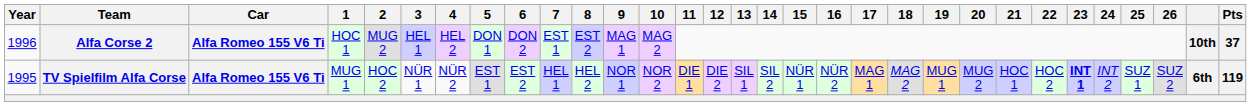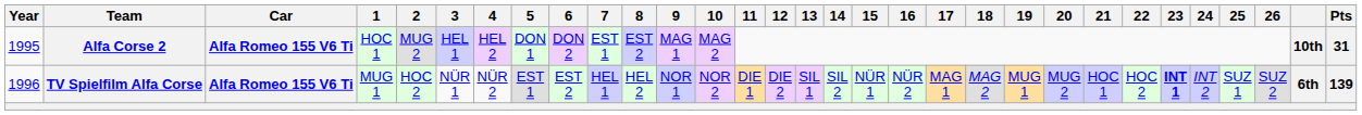 <table class="wikitable" style="text-align:center; font-size:85%; margin:0">
 <tr>
 <th>Year</th>
 <th>Team</th>
 <th>Car</th>
 <th>1</th>
 <th>2</th>
 <th>3</th>
 <th>4</th>
 <th>5</th>
 <th>6</th>
 <th>7</th>
 <th>8</th>
 <th>9</th>
 <th>10</th>
 <th>11</th>
 <th>12</th>
 <th>13</th>
 <th>14</th>
 <th>15</th>
 <th>16</th>
 <th>17</th>
 <th>18</th>
 <th>19</th>
 <th>20</th>
 <th>21</th>
 <th>22</th>
 <th>23</th>
 <th>24</th>
 <th>25</th>
 <th>26</th>
 <th></th>
 <th>Pts</th>
 </tr>
 <tr>
-<td><a href='#'>1996</a></td>
+<td><a href='#'>1995</a></td>
 <th nowrap><a href='#'>Alfa Corse 2</a></th>
 <th nowrap><a href='#'>Alfa Romeo 155 V6 Ti</a></th>
 <td style="background:#dfffdf;"><a href='#'>HOC<br>1</a><br></td>
 <td style="background:#dfdfdf;"><a href='#'>MUG<br>2</a><br></td>
 <td style="background:#cfcfff;"><a href='#'>HEL<br>1</a><br></td>
 <td style="background:#efcfff;"><a href='#'>HEL<br>2</a><br></td>
 <td style="background:#dfffdf;"><a href='#'>DON<br>1</a><br></td>
 <td style="background:#efcfff;"><a href='#'>DON<br>2</a><br></td>
 <td style="background:#dfffdf;"><a href='#'>EST<br>1</a><br></td>
 <td style="background:#cfcfff;"><a href='#'>EST<br>2</a><br></td>
 <td style="background:#efcfff;"><a href='#'>MAG<br>1</a><br></td>
 <td style="background:#efcfff;"><a href='#'>MAG<br>2</a><br></td>
 <td colspan=16></td>
 <th>10th</th>
-<th>37</th>
+<th>31</th>
 </tr>
 <tr>
-<td><a href='#'>1995</a></td>
+<td><a href='#'>1996</a></td>
 <th nowrap><a href='#'>TV Spielfilm Alfa Corse</a></th>
 <th nowrap><a href='#'>Alfa Romeo 155 V6 Ti</a></th>
 <td style="background:#dfffdf;"><a href='#'>MUG<br>1</a><br></td>
 <td style="background:#dfffdf;"><a href='#'>HOC<br>2</a><br></td>
 <td><a href='#'>NÜR<br>1</a><br></td>
 <td><a href='#'>NÜR<br>2</a><br></td>
 <td style="background:#dfdfdf;"><a href='#'>EST<br>1</a><br></td>
 <td style="background:#dfffdf;"><a href='#'>EST<br>2</a><br></td>
 <td style="background:#cfcfff;"><a href='#'>HEL<br>1</a><br></td>
 <td style="background:#dfffdf;"><a href='#'>HEL<br>2</a><br></td>
 <td style="background:#cfcfff;"><a href='#'>NOR<br>1</a><br></td>
 <td style="background:#efcfff;"><a href='#'>NOR<br>2</a><br></td>
 <td style="background:#ffdf9f;"><a href='#'>DIE<br>1</a><br></td>
 <td style="background:#efcfff;"><a href='#'>DIE<br>2</a><br></td>
 <td style="background:#efcfff;"><a href='#'>SIL<br>1</a><br></td>
 <td style="background:#dfffdf;"><a href='#'>SIL<br>2</a><br></td>
 <td style="background:#dfffdf;"><a href='#'>NÜR<br>1</a><br></td>
 <td style="background:#dfffdf;"><a href='#'>NÜR<br>2</a><br></td>
 <td style="background:#ffdf9f;"><a href='#'>MAG<br>1</a><br></td>
 <td style="background:#dfdfdf;"><em><a href='#'>MAG<br>2</a></em><br></td>
 <td style="background:#ffdf9f;"><a href='#'>MUG<br>1</a><br></td>
 <td style="background:#cfcfff;"><a href='#'>MUG<br>2</a><br></td>
 <td style="background:#cfcfff;"><a href='#'>HOC<br>1</a><br></td>
 <td style="background:#dfffdf;"><a href='#'>HOC<br>2</a><br></td>
 <td style="background:#cfcfff;"><strong><a href='#'>INT<br>1</a><br></strong></td>
 <td style="background:#cfcfff;"><em><a href='#'>INT<br>2</a></em><br></td>
 <td style="background:#dfffdf;"><a href='#'>SUZ<br>1</a><br></td>
 <td style="background:#dfdfdf;"><a href='#'>SUZ<br>2</a><br></td>
 <th>6th</th>
-<th>119</th>
+<th>139</th>
 </tr>
 <tr>
 <th colspan="31"></th>
 </tr>
 </table>
